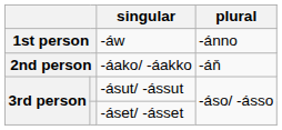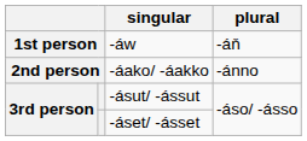 <table class="wikitable">
 <tr>
 <th colspan="2"></th>
 <th>singular</th>
 <th>plural</th>
 </tr>
 <tr>
 <th colspan="2">1st person</th>
 <td>-áw</td>
-<td>-ánno</td>
+<td>-áň</td>
 </tr>
 <tr>
 <th colspan="2">2nd person</th>
 <td>-áako/ -áakko</td>
-<td>-áň</td>
+<td>-ánno</td>
 </tr>
 <tr>
 <th rowspan="2">3rd person</th>
 <th></th>
 <td>-ásut/ -ássut</td>
 <td rowspan="2">-áso/ -ásso</td>
 </tr>
 <tr>
 <th></th>
 <td>-áset/ -ásset</td>
 </tr>
 </table>
